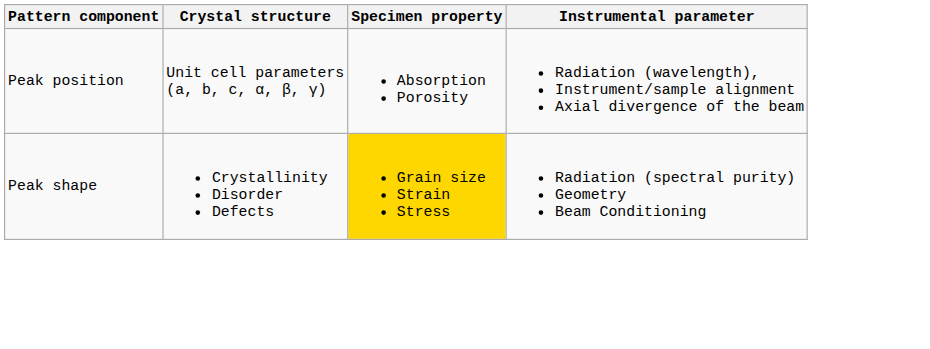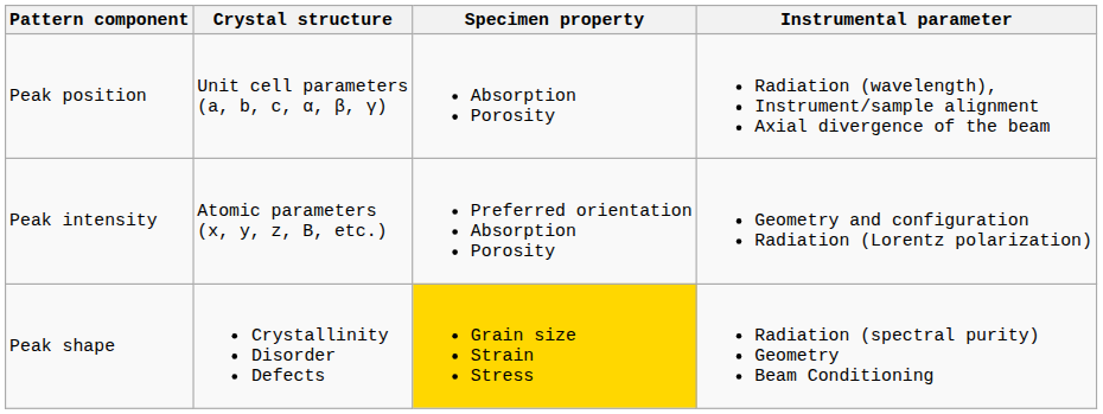 <table class="wikitable">
 <tr>
 <th>Pattern component</th>
 <th>Crystal structure</th>
 <th>Specimen property</th>
 <th>Instrumental parameter</th>
 </tr>
 <tr>
 <td>Peak position</td>
 <td>Unit cell parameters<br>(a, b, c, α, β, γ)</td>
 <td><br><ul><li>Absorption</li><li>Porosity</li></ul></td>
 <td><br><ul><li>Radiation (wavelength),</li><li>Instrument/sample alignment</li><li>Axial divergence of the beam</li></ul></td>
 </tr>
 <tr>
+<td>Peak intensity</td>
+<td>Atomic parameters<br>(x, y, z, B, etc.)</td>
+<td><br><ul><li>Preferred orientation</li><li>Absorption</li><li>Porosity</li></ul></td>
+<td><br><ul><li>Geometry and configuration</li><li>Radiation (Lorentz polarization)</li></ul></td>
+</tr>
+<tr>
 <td>Peak shape</td>
 <td><br><ul><li>Crystallinity</li><li>Disorder</li><li>Defects</li></ul></td>
 <td style="background: gold;"><br><ul><li>Grain size</li><li>Strain</li><li>Stress</li></ul></td>
 <td><br><ul><li>Radiation (spectral purity)</li><li>Geometry</li><li>Beam Conditioning</li></ul></td>
 </tr>
 </table>
